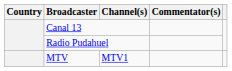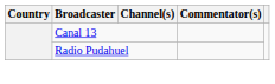 <table class="wikitable plainrowheaders">
 <tr>
 <th scope="col">Country</th>
 <th scope="col">Broadcaster</th>
 <th scope="col">Channel(s)</th>
 <th scope="col">Commentator(s)</th>
 <th scope="col"></th>
 </tr>
 <tr>
 <th scope="row" rowspan="2"></th>
 <td colspan="2"><a href='#'>Canal 13</a></td>
 <td></td>
 <td rowspan="2"></td>
 </tr>
 <tr>
 <td colspan="2"><a href='#'>Radio Pudahuel</a></td>
 <td></td>
 </tr>
-<tr>
-<th scope="row"></th>
-<td><a href='#'>MTV</a></td>
-<td><a href='#'>MTV1</a></td>
-<td></td>
-<td style="text-align:center"></td>
-</tr>
 </table>
